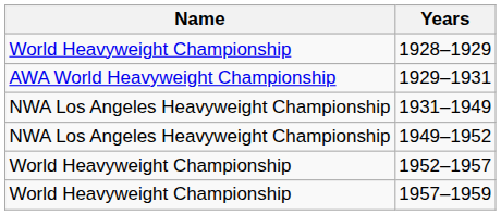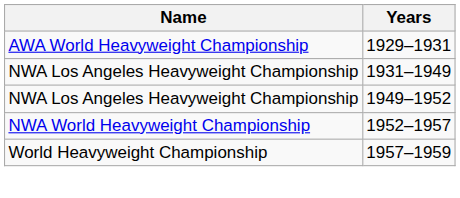 <table class="wikitable">
 <tr>
 <th>Name</th>
 <th>Years</th>
-</tr>
-<tr>
-<td><a href='#'>World Heavyweight Championship</a></td>
-<td>1928–1929</td>
 </tr>
 <tr>
 <td><a href='#'>AWA World Heavyweight Championship</a></td>
 <td>1929–1931</td>
 </tr>
 <tr>
 <td>NWA Los Angeles Heavyweight Championship</td>
 <td>1931–1949</td>
 </tr>
 <tr>
 <td>NWA Los Angeles Heavyweight Championship</td>
 <td>1949–1952</td>
 </tr>
 <tr>
-<td>World Heavyweight Championship</td>
+<td><a href='#'>NWA World Heavyweight Championship</a></td>
 <td>1952–1957</td>
 </tr>
 <tr>
 <td>World Heavyweight Championship</td>
 <td>1957–1959</td>
 </tr>
 </table>
